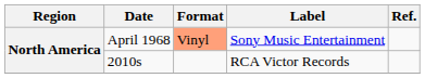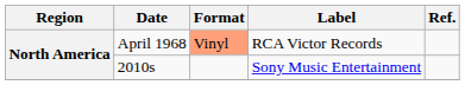 <table class="wikitable plainrowheaders">
 <tr>
 <th scope="col">Region</th>
 <th scope="col">Date</th>
 <th scope="col">Format</th>
 <th scope="col">Label</th>
 <th scope="col">Ref.</th>
 </tr>
 <tr>
 <th scope="row" rowspan="2">North America</th>
 <td>April 1968</td>
 <td style="background: lightsalmon;">Vinyl</td>
-<td><a href='#'>Sony Music Entertainment</a></td>
+<td>RCA Victor Records</td>
 <td></td>
 </tr>
 <tr>
 <td>2010s</td>
 <td></td>
-<td>RCA Victor Records</td>
+<td><a href='#'>Sony Music Entertainment</a></td>
 <td></td>
 </tr>
 <tr>
 </tr>
 </table>
